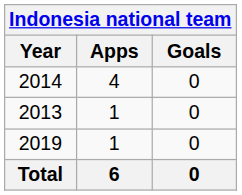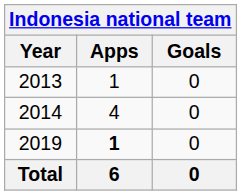 <table class="wikitable" style="text-align:center">
 <tr>
 <th colspan=3><a href='#'>Indonesia national team</a></th>
 </tr>
 <tr>
 <th>Year</th>
 <th>Apps</th>
 <th>Goals</th>
 </tr>
 <tr>
+<td>2013</td>
+<td>1</td>
+<td>0</td>
+</tr>
+<tr>
 <td>2014</td>
 <td>4</td>
 <td>0</td>
 </tr>
 <tr>
-<td>2013</td>
-<td>1</td>
-<td>0</td>
-</tr>
-<tr>
 <td>2019</td>
-<td>1</td>
+<td><strong>1</strong></td>
 <td>0</td>
 </tr>
 <tr>
 <th>Total</th>
 <th>6</th>
 <th>0</th>
 </tr>
 </table>
